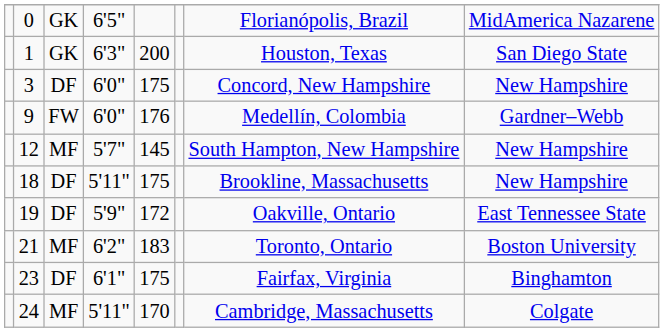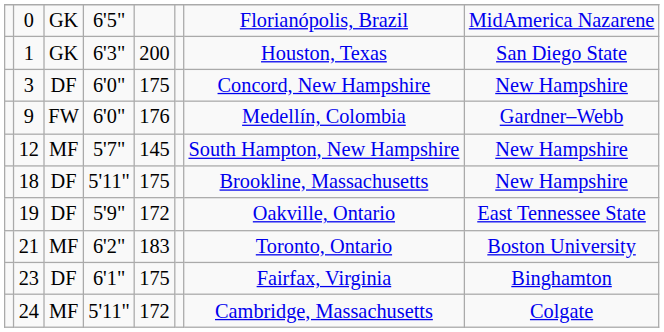 <table class="wikitable sortable" border="1" style="text-align: center;">
 <tr align=center>
 </tr>
 <tr>
 <td></td>
 <td>0</td>
 <td>GK</td>
 <td>6'5"</td>
 <td></td>
 <td></td>
 <td><a href='#'>Florianópolis, Brazil</a></td>
 <td><a href='#'>MidAmerica Nazarene</a></td>
 </tr>
 <tr>
 <td></td>
 <td>1</td>
 <td>GK</td>
 <td>6'3"</td>
 <td>200</td>
 <td></td>
 <td><a href='#'>Houston, Texas</a></td>
 <td><a href='#'>San Diego State</a></td>
 </tr>
 <tr>
 <td></td>
 <td>3</td>
 <td>DF</td>
 <td>6'0"</td>
 <td>175</td>
 <td></td>
 <td><a href='#'>Concord, New Hampshire</a></td>
 <td><a href='#'>New Hampshire</a></td>
 </tr>
 <tr>
 <td></td>
 <td>9</td>
 <td>FW</td>
 <td>6'0"</td>
 <td>176</td>
 <td></td>
 <td><a href='#'>Medellín, Colombia</a></td>
 <td><a href='#'>Gardner–Webb</a></td>
 </tr>
 <tr>
 <td></td>
 <td>12</td>
 <td>MF</td>
 <td>5'7"</td>
 <td>145</td>
 <td></td>
 <td><a href='#'>South Hampton, New Hampshire</a></td>
 <td><a href='#'>New Hampshire</a></td>
 </tr>
 <tr>
 <td></td>
 <td>18</td>
 <td>DF</td>
 <td>5'11"</td>
 <td>175</td>
 <td></td>
 <td><a href='#'>Brookline, Massachusetts</a></td>
 <td><a href='#'>New Hampshire</a></td>
 </tr>
 <tr>
 <td></td>
 <td>19</td>
 <td>DF</td>
 <td>5'9"</td>
 <td>172</td>
 <td></td>
 <td><a href='#'>Oakville, Ontario</a></td>
 <td><a href='#'>East Tennessee State</a></td>
 </tr>
 <tr>
 <td></td>
 <td>21</td>
 <td>MF</td>
 <td>6'2"</td>
 <td>183</td>
 <td></td>
 <td><a href='#'>Toronto, Ontario</a></td>
 <td><a href='#'>Boston University</a></td>
 </tr>
 <tr>
 <td></td>
 <td>23</td>
 <td>DF</td>
 <td>6'1"</td>
 <td>175</td>
 <td></td>
 <td><a href='#'>Fairfax, Virginia</a></td>
 <td><a href='#'>Binghamton</a></td>
 </tr>
 <tr>
 <td></td>
 <td>24</td>
 <td>MF</td>
 <td>5'11"</td>
-<td>170</td>
+<td>172</td>
 <td></td>
 <td><a href='#'>Cambridge, Massachusetts</a></td>
 <td><a href='#'>Colgate</a></td>
 </tr>
 </table>
